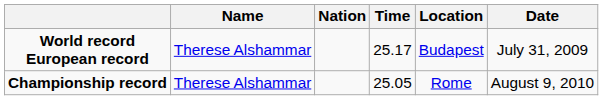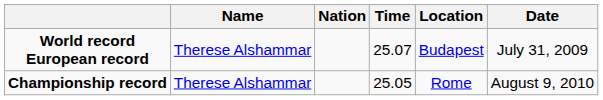 <table class=wikitable style=text-align:center>
 <tr>
 <th></th>
 <th>Name</th>
 <th>Nation</th>
 <th>Time</th>
 <th>Location</th>
 <th>Date</th>
 </tr>
 <tr>
 <td><strong>World record</strong> <br> <strong>European record</strong></td>
 <td align=left><a href='#'>Therese Alshammar</a></td>
 <td align=left></td>
-<td align=left>25.17</td>
+<td align=left>25.07</td>
 <td><a href='#'>Budapest</a></td>
 <td>July 31, 2009</td>
 </tr>
 <tr>
 <td><strong>Championship record</strong></td>
 <td align=left><a href='#'>Therese Alshammar</a></td>
 <td align=left></td>
 <td align=left>25.05</td>
 <td><a href='#'>Rome</a></td>
 <td>August 9, 2010</td>
 </tr>
 </table>
